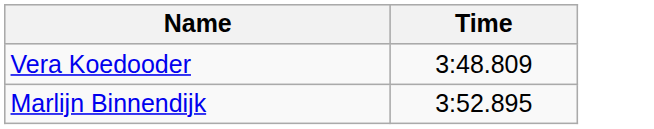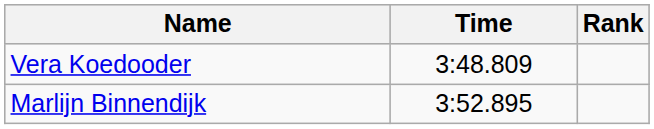 <table class="wikitable" style="text-align:center;">
 <tr>
 <th style="width:15em">Name</th>
 <th style="width:7em">Time</th>
+<th>Rank</th>
 </tr>
 <tr>
 <td align=left><a href='#'>Vera Koedooder</a></td>
 <td>3:48.809</td>
+<td></td>
 </tr>
 <tr>
 <td align=left><a href='#'>Marlijn Binnendijk</a></td>
 <td>3:52.895</td>
+<td></td>
 </tr>
 </table>
